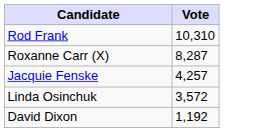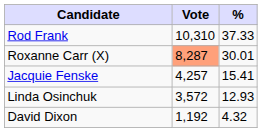 <table class="wikitable">
 <tr>
 <th style="background:#ddf; width:200px;">Candidate</th>
 <th style="background:#ddf; width:50px;">Vote</th>
+<th style="background:#ddf; width:30px;">%</th>
 </tr>
 <tr>
 <td><a href='#'>Rod Frank</a></td>
 <td>10,310</td>
+<td>37.33</td>
 </tr>
 <tr>
 <td>Roxanne Carr (X)</td>
-<td>8,287</td>
+<td style="background: lightsalmon;">8,287</td>
+<td>30.01</td>
 </tr>
 <tr>
 <td><a href='#'>Jacquie Fenske</a></td>
 <td>4,257</td>
+<td>15.41</td>
 </tr>
 <tr>
 <td>Linda Osinchuk</td>
 <td>3,572</td>
+<td>12.93</td>
 </tr>
 <tr>
 <td>David Dixon</td>
 <td>1,192</td>
+<td>4.32</td>
 </tr>
 </table>
